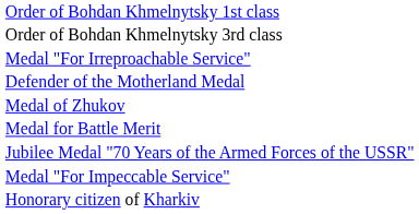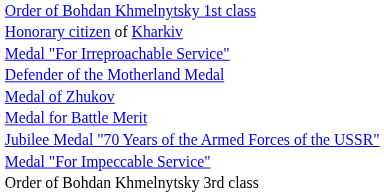 <table>
 <tr>
 <td></td>
 <td><a href='#'>Order of Bohdan Khmelnytsky 1st class</a></td>
 </tr>
 <tr>
 <td></td>
-<td>Order of Bohdan Khmelnytsky 3rd class</td>
+<td><a href='#'>Honorary citizen</a> of <a href='#'>Kharkiv</a></td>
 </tr>
 <tr>
 <td></td>
 <td><a href='#'>Medal "For Irreproachable Service"</a></td>
 </tr>
 <tr>
 <td></td>
 <td><a href='#'>Defender of the Motherland Medal</a></td>
 </tr>
 <tr>
 <td></td>
 <td><a href='#'>Medal of Zhukov</a></td>
 </tr>
 <tr>
 <td></td>
 <td><a href='#'>Medal for Battle Merit</a></td>
 </tr>
 <tr>
 <td></td>
 <td><a href='#'>Jubilee Medal "70 Years of the Armed Forces of the USSR"</a></td>
 </tr>
 <tr>
 <td></td>
 <td><a href='#'>Medal "For Impeccable Service"</a></td>
 </tr>
 <tr>
 <td></td>
-<td><a href='#'>Honorary citizen</a> of <a href='#'>Kharkiv</a></td>
+<td>Order of Bohdan Khmelnytsky 3rd class</td>
 </tr>
 <tr>
 </tr>
 </table>
